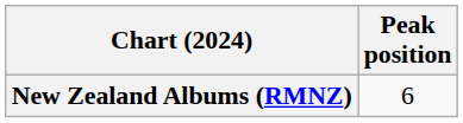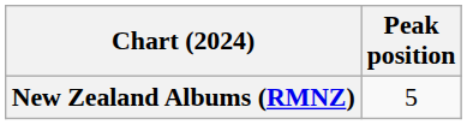 <table class="wikitable plainrowheaders" style="text-align:center">
 <tr>
 <th scope="col">Chart (2024)</th>
 <th scope="col">Peak<br>position</th>
 </tr>
 <tr>
 <th scope="row">New Zealand Albums (<a href='#'>RMNZ</a>)</th>
-<td>6</td>
+<td>5</td>
 </tr>
 </table>
